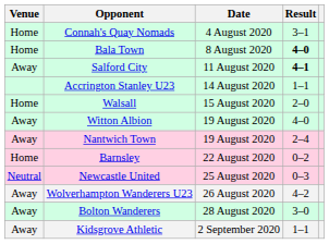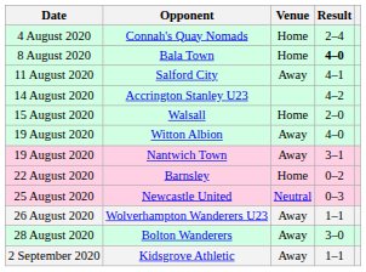 <table class="wikitable sortable" style="text-align:center">
 <tr>
+<th>Date</th>
+<th>Opponent</th>
 <th>Venue</th>
-<th>Opponent</th>
-<th>Date</th>
 <th>Result</th>
 <th class="unsortable"></th>
 </tr>
 <tr bgcolor="#d0ffe3">
+<td>4 August 2020</td>
+<td><a href='#'>Connah's Quay Nomads</a></td>
 <td>Home</td>
-<td><a href='#'>Connah's Quay Nomads</a></td>
-<td>4 August 2020</td>
-<td>3–1</td>
+<td>2–4</td>
 <td></td>
 </tr>
 <tr bgcolor="#d0ffe3">
+<td>8 August 2020</td>
+<td><a href='#'>Bala Town</a></td>
 <td>Home</td>
-<td><a href='#'>Bala Town</a></td>
-<td>8 August 2020</td>
 <td><strong>4–0</strong></td>
 <td></td>
 </tr>
 <tr bgcolor="#d0ffe3">
+<td>11 August 2020</td>
+<td><a href='#'>Salford City</a></td>
 <td>Away</td>
-<td><a href='#'>Salford City</a></td>
-<td>11 August 2020</td>
-<td><strong>4–1</strong></td>
+<td>4–1</td>
 <td></td>
 </tr>
 <tr bgcolor="#d0ffe3">
+<td>14 August 2020</td>
+<td><a href='#'>Accrington Stanley U23</a></td>
 <td></td>
-<td><a href='#'>Accrington Stanley U23</a></td>
-<td>14 August 2020</td>
+<td>4–2</td>
+<td></td>
+</tr>
+<tr bgcolor="#d0ffe3">
+<td>15 August 2020</td>
+<td><a href='#'>Walsall</a></td>
+<td>Home</td>
+<td>2–0</td>
+<td></td>
+</tr>
+<tr bgcolor="#d0ffe3">
+<td>19 August 2020</td>
+<td><a href='#'>Witton Albion</a></td>
+<td>Away</td>
+<td>4–0</td>
+<td></td>
+</tr>
+<tr bgcolor="#ffd0e3">
+<td>19 August 2020</td>
+<td><a href='#'>Nantwich Town</a></td>
+<td>Away</td>
+<td>3–1</td>
+<td></td>
+</tr>
+<tr bgcolor="#ffd0e3">
+<td>22 August 2020</td>
+<td><a href='#'>Barnsley</a></td>
+<td>Home</td>
+<td>0–2</td>
+<td></td>
+</tr>
+<tr bgcolor="#ffd0e3">
+<td>25 August 2020</td>
+<td><a href='#'>Newcastle United</a></td>
+<td><a href='#'>Neutral</a></td>
+<td>0–3</td>
+<td></td>
+</tr>
+<tr bgcolor="#f3f3f3">
+<td>26 August 2020</td>
+<td><a href='#'>Wolverhampton Wanderers U23</a></td>
+<td>Away</td>
 <td>1–1</td>
 <td></td>
 </tr>
 <tr bgcolor="#d0ffe3">
-<td>Home</td>
-<td><a href='#'>Walsall</a></td>
-<td>15 August 2020</td>
-<td>2–0</td>
-<td></td>
-</tr>
-<tr bgcolor="#d0ffe3">
+<td>28 August 2020</td>
+<td><a href='#'>Bolton Wanderers</a></td>
 <td>Away</td>
-<td><a href='#'>Witton Albion</a></td>
-<td>19 August 2020</td>
-<td>4–0</td>
-<td></td>
-</tr>
-<tr bgcolor="#ffd0e3">
-<td>Away</td>
-<td><a href='#'>Nantwich Town</a></td>
-<td>19 August 2020</td>
-<td>2–4</td>
-<td></td>
-</tr>
-<tr bgcolor="#ffd0e3">
-<td>Home</td>
-<td><a href='#'>Barnsley</a></td>
-<td>22 August 2020</td>
-<td>0–2</td>
-<td></td>
-</tr>
-<tr bgcolor="#ffd0e3">
-<td><a href='#'>Neutral</a></td>
-<td><a href='#'>Newcastle United</a></td>
-<td>25 August 2020</td>
-<td>0–3</td>
-<td></td>
-</tr>
-<tr bgcolor="#f3f3f3">
-<td>Away</td>
-<td><a href='#'>Wolverhampton Wanderers U23</a></td>
-<td>26 August 2020</td>
-<td>4–2</td>
-<td></td>
-</tr>
-<tr bgcolor="#d0ffe3">
-<td>Away</td>
-<td><a href='#'>Bolton Wanderers</a></td>
-<td>28 August 2020</td>
 <td>3–0</td>
 <td></td>
 </tr>
 <tr bgcolor="#f3f3f3">
+<td>2 September 2020</td>
+<td><a href='#'>Kidsgrove Athletic</a></td>
 <td>Away</td>
-<td><a href='#'>Kidsgrove Athletic</a></td>
-<td>2 September 2020</td>
 <td>1–1</td>
 <td></td>
 </tr>
 </table>
